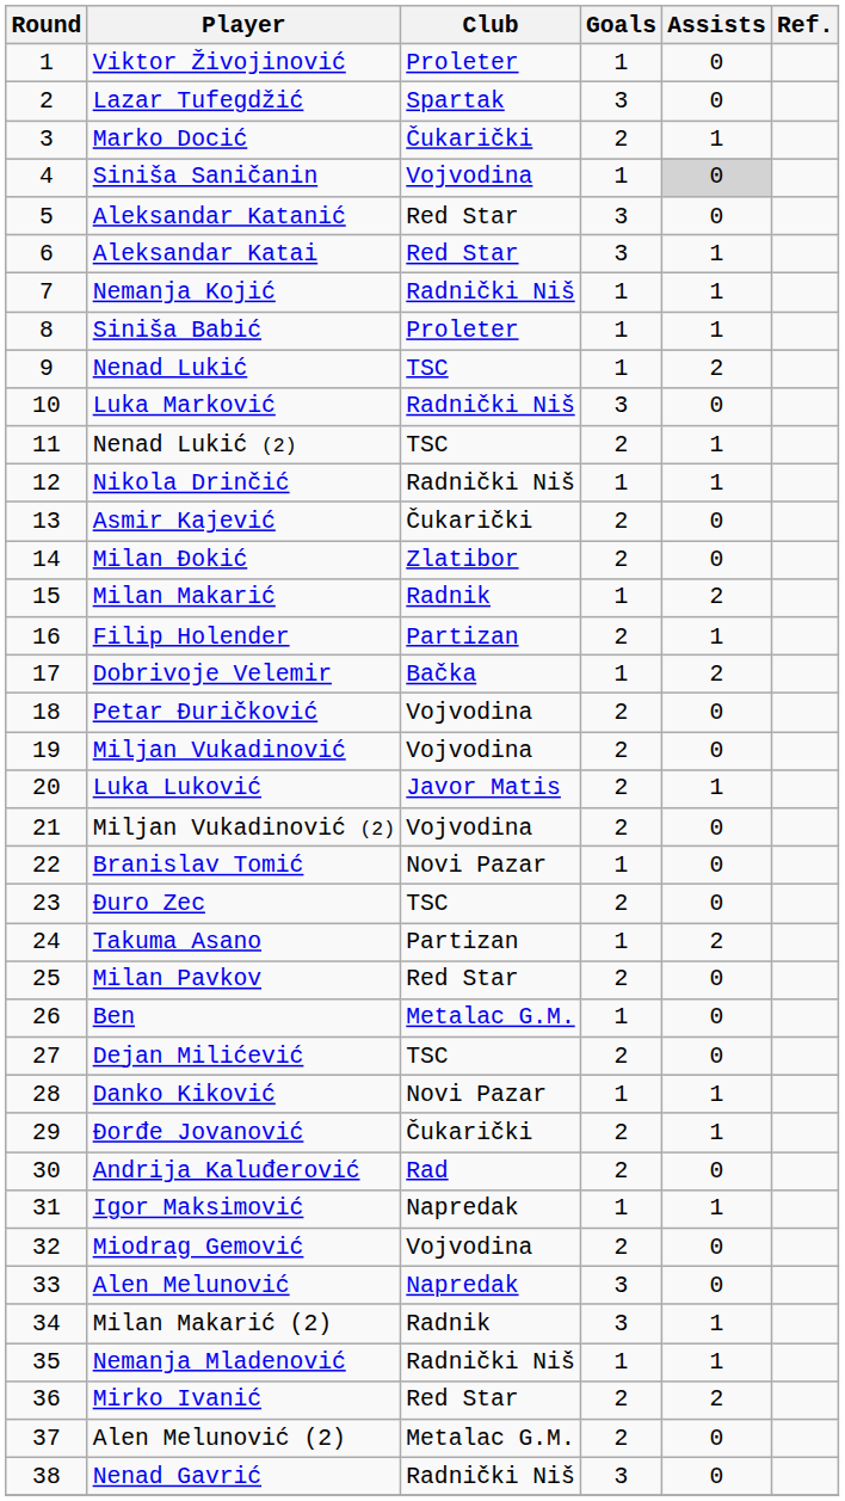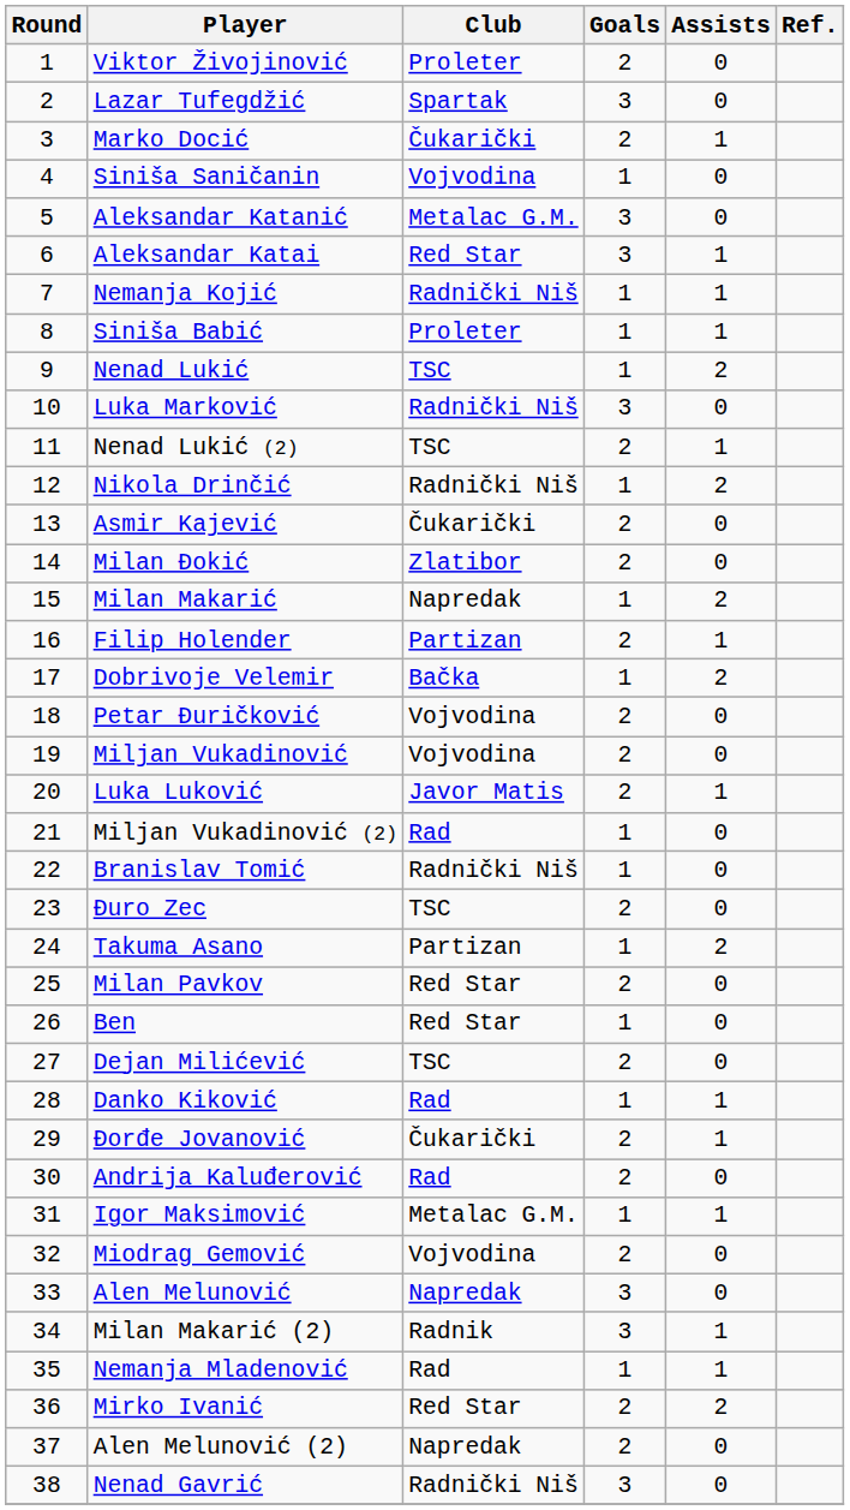 <table class="wikitable">
 <tr>
 <th>Round</th>
 <th>Player</th>
 <th>Club</th>
 <th>Goals</th>
 <th>Assists</th>
 <th>Ref.</th>
 </tr>
 <tr>
 <td style="text-align:center">1</td>
 <td> <a href='#'>Viktor Živojinović</a></td>
 <td><a href='#'>Proleter</a></td>
-<td style="text-align:center">1</td>
+<td style="text-align:center">2</td>
 <td style="text-align:center">0</td>
 <td style="text-align:center"></td>
 </tr>
 <tr>
 <td style="text-align:center">2</td>
 <td> <a href='#'>Lazar Tufegdžić</a></td>
 <td><a href='#'>Spartak</a></td>
 <td style="text-align:center">3</td>
 <td style="text-align:center">0</td>
 <td style="text-align:center"></td>
 </tr>
 <tr>
 <td style="text-align:center">3</td>
 <td> <a href='#'>Marko Docić</a></td>
 <td><a href='#'>Čukarički</a></td>
 <td style="text-align:center">2</td>
 <td style="text-align:center">1</td>
 <td style="text-align:center"></td>
 </tr>
 <tr>
 <td style="text-align:center">4</td>
 <td> <a href='#'>Siniša Saničanin</a></td>
 <td><a href='#'>Vojvodina</a></td>
 <td style="text-align:center">1</td>
-<td style="background: lightgrey; text-align:center">0</td>
+<td style="text-align:center">0</td>
 <td style="text-align:center"></td>
 </tr>
 <tr>
 <td style="text-align:center">5</td>
 <td> <a href='#'>Aleksandar Katanić</a></td>
-<td>Red Star</td>
+<td><a href='#'>Metalac G.M.</a></td>
 <td style="text-align:center">3</td>
 <td style="text-align:center">0</td>
 <td style="text-align:center"></td>
 </tr>
 <tr>
 <td style="text-align:center">6</td>
 <td> <a href='#'>Aleksandar Katai</a></td>
 <td><a href='#'>Red Star</a></td>
 <td style="text-align:center">3</td>
 <td style="text-align:center">1</td>
 <td style="text-align:center"></td>
 </tr>
 <tr>
 <td style="text-align:center">7</td>
 <td> <a href='#'>Nemanja Kojić</a></td>
 <td><a href='#'>Radnički Niš</a></td>
 <td style="text-align:center">1</td>
 <td style="text-align:center">1</td>
 <td style="text-align:center"></td>
 </tr>
 <tr>
 <td style="text-align:center">8</td>
 <td> <a href='#'>Siniša Babić</a></td>
 <td><a href='#'>Proleter</a></td>
 <td style="text-align:center">1</td>
 <td style="text-align:center">1</td>
 <td style="text-align:center"></td>
 </tr>
 <tr>
 <td style="text-align:center">9</td>
 <td> <a href='#'>Nenad Lukić</a></td>
 <td><a href='#'>TSC</a></td>
 <td style="text-align:center">1</td>
 <td style="text-align:center">2</td>
 <td style="text-align:center"></td>
 </tr>
 <tr>
 <td style="text-align:center">10</td>
 <td> <a href='#'>Luka Marković</a></td>
 <td><a href='#'>Radnički Niš</a></td>
 <td style="text-align:center">3</td>
 <td style="text-align:center">0</td>
 <td style="text-align:center"></td>
 </tr>
 <tr>
 <td style="text-align:center">11</td>
 <td> Nenad Lukić <small>(2)</small></td>
 <td>TSC</td>
 <td style="text-align:center">2</td>
 <td style="text-align:center">1</td>
 <td style="text-align:center"></td>
 </tr>
 <tr>
 <td style="text-align:center">12</td>
 <td> <a href='#'>Nikola Drinčić</a></td>
 <td>Radnički Niš</td>
 <td style="text-align:center">1</td>
-<td style="text-align:center">1</td>
+<td style="text-align:center">2</td>
 <td style="text-align:center"></td>
 </tr>
 <tr>
 <td style="text-align:center">13</td>
 <td> <a href='#'>Asmir Kajević</a></td>
 <td>Čukarički</td>
 <td style="text-align:center">2</td>
 <td style="text-align:center">0</td>
 <td style="text-align:center"></td>
 </tr>
 <tr>
 <td style="text-align:center">14</td>
 <td> <a href='#'>Milan Đokić</a></td>
 <td><a href='#'>Zlatibor</a></td>
 <td style="text-align:center">2</td>
 <td style="text-align:center">0</td>
 <td style="text-align:center"></td>
 </tr>
 <tr>
 <td style="text-align:center">15</td>
 <td> <a href='#'>Milan Makarić</a></td>
-<td><a href='#'>Radnik</a></td>
+<td>Napredak</td>
 <td style="text-align:center">1</td>
 <td style="text-align:center">2</td>
 <td style="text-align:center"></td>
 </tr>
 <tr>
 <td style="text-align:center">16</td>
 <td> <a href='#'>Filip Holender</a></td>
 <td><a href='#'>Partizan</a></td>
 <td style="text-align:center">2</td>
 <td style="text-align:center">1</td>
 <td style="text-align:center"></td>
 </tr>
 <tr>
 <td style="text-align:center">17</td>
 <td> <a href='#'>Dobrivoje Velemir</a></td>
 <td><a href='#'>Bačka</a></td>
 <td style="text-align:center">1</td>
 <td style="text-align:center">2</td>
 <td style="text-align:center"></td>
 </tr>
 <tr>
 <td style="text-align:center">18</td>
 <td> <a href='#'>Petar Đuričković</a></td>
 <td>Vojvodina</td>
 <td style="text-align:center">2</td>
 <td style="text-align:center">0</td>
 <td style="text-align:center"></td>
 </tr>
 <tr>
 <td style="text-align:center">19</td>
 <td> <a href='#'>Miljan Vukadinović</a></td>
 <td>Vojvodina</td>
 <td style="text-align:center">2</td>
 <td style="text-align:center">0</td>
 <td style="text-align:center"></td>
 </tr>
 <tr>
 <td style="text-align:center">20</td>
 <td> <a href='#'>Luka Luković</a></td>
 <td><a href='#'>Javor Matis</a></td>
 <td style="text-align:center">2</td>
 <td style="text-align:center">1</td>
 <td style="text-align:center"></td>
 </tr>
 <tr>
 <td style="text-align:center">21</td>
 <td> Miljan Vukadinović <small>(2)</small></td>
-<td>Vojvodina</td>
-<td style="text-align:center">2</td>
+<td><a href='#'>Rad</a></td>
+<td style="text-align:center">1</td>
 <td style="text-align:center">0</td>
 <td style="text-align:center"></td>
 </tr>
 <tr>
 <td style="text-align:center">22</td>
 <td> <a href='#'>Branislav Tomić</a></td>
-<td>Novi Pazar</td>
+<td>Radnički Niš</td>
 <td style="text-align:center">1</td>
 <td style="text-align:center">0</td>
 <td style="text-align:center"></td>
 </tr>
 <tr>
 <td style="text-align:center">23</td>
 <td> <a href='#'>Đuro Zec</a></td>
 <td>TSC</td>
 <td style="text-align:center">2</td>
 <td style="text-align:center">0</td>
 <td style="text-align:center"></td>
 </tr>
 <tr>
 <td style="text-align:center;">24</td>
 <td> <a href='#'>Takuma Asano</a></td>
 <td>Partizan</td>
 <td style="text-align:center">1</td>
 <td style="text-align:center">2</td>
 <td style="text-align:center"></td>
 </tr>
 <tr>
 <td style="text-align:center">25</td>
 <td> <a href='#'>Milan Pavkov</a></td>
 <td>Red Star</td>
 <td style="text-align:center">2</td>
 <td style="text-align:center">0</td>
 <td style="text-align:center"></td>
 </tr>
 <tr>
 <td style="text-align:center">26</td>
 <td> <a href='#'>Ben</a></td>
-<td><a href='#'>Metalac G.M.</a></td>
+<td>Red Star</td>
 <td style="text-align:center">1</td>
 <td style="text-align:center">0</td>
 <td style="text-align:center"></td>
 </tr>
 <tr>
 <td style="text-align:center">27</td>
 <td> <a href='#'>Dejan Milićević</a></td>
 <td>TSC</td>
 <td style="text-align:center">2</td>
 <td style="text-align:center">0</td>
 <td style="text-align:center"></td>
 </tr>
 <tr>
 <td style="text-align:center">28</td>
 <td> <a href='#'>Danko Kiković</a></td>
-<td>Novi Pazar</td>
+<td><a href='#'>Rad</a></td>
 <td style="text-align:center">1</td>
 <td style="text-align:center">1</td>
 <td style="text-align:center"></td>
 </tr>
 <tr>
 <td style="text-align:center">29</td>
 <td> <a href='#'>Đorđe Jovanović</a></td>
 <td>Čukarički</td>
 <td style="text-align:center">2</td>
 <td style="text-align:center">1</td>
 <td style="text-align:center"></td>
 </tr>
 <tr>
 <td style="text-align:center">30</td>
 <td> <a href='#'>Andrija Kaluđerović</a></td>
 <td><a href='#'>Rad</a></td>
 <td style="text-align:center">2</td>
 <td style="text-align:center">0</td>
 <td style="text-align:center"></td>
 </tr>
 <tr>
 <td style="text-align:center">31</td>
 <td> <a href='#'>Igor Maksimović</a></td>
-<td>Napredak</td>
+<td>Metalac G.M.</td>
 <td style="text-align:center">1</td>
 <td style="text-align:center">1</td>
 <td style="text-align:center"></td>
 </tr>
 <tr>
 <td style="text-align:center">32</td>
 <td> <a href='#'>Miodrag Gemović</a></td>
 <td>Vojvodina</td>
 <td style="text-align:center">2</td>
 <td style="text-align:center">0</td>
 <td style="text-align:center"></td>
 </tr>
 <tr>
 <td style="text-align:center">33</td>
 <td> <a href='#'>Alen Melunović</a></td>
 <td><a href='#'>Napredak</a></td>
 <td style="text-align:center">3</td>
 <td style="text-align:center">0</td>
 <td style="text-align:center"></td>
 </tr>
 <tr>
 <td style="text-align:center">34</td>
 <td> Milan Makarić (2)</td>
 <td>Radnik</td>
 <td style="text-align:center">3</td>
 <td style="text-align:center">1</td>
 <td style="text-align:center"></td>
 </tr>
 <tr>
 <td style="text-align:center">35</td>
 <td> <a href='#'>Nemanja Mladenović</a></td>
-<td>Radnički Niš</td>
+<td>Rad</td>
 <td style="text-align:center">1</td>
 <td style="text-align:center">1</td>
 <td style="text-align:center"></td>
 </tr>
 <tr>
 <td style="text-align:center">36</td>
 <td> <a href='#'>Mirko Ivanić</a></td>
 <td>Red Star</td>
 <td style="text-align:center">2</td>
 <td style="text-align:center">2</td>
 <td style="text-align:center"></td>
 </tr>
 <tr>
 <td style="text-align:center">37</td>
 <td> Alen Melunović (2)</td>
-<td>Metalac G.M.</td>
+<td>Napredak</td>
 <td style="text-align:center">2</td>
 <td style="text-align:center">0</td>
 <td style="text-align:center"></td>
 </tr>
 <tr>
 <td style="text-align:center">38</td>
 <td> <a href='#'>Nenad Gavrić</a></td>
 <td>Radnički Niš</td>
 <td style="text-align:center">3</td>
 <td style="text-align:center">0</td>
 <td style="text-align:center"></td>
 </tr>
 <tr>
 </tr>
 </table>
